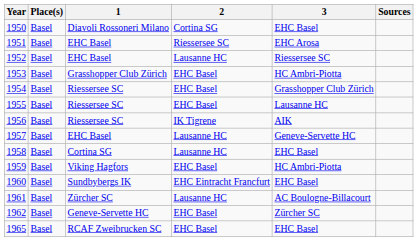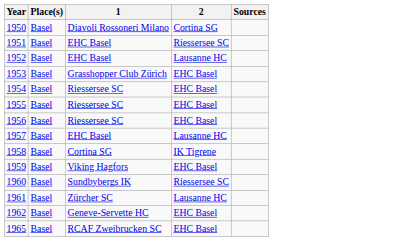 <table class=wikitable>
 <tr>
 <th>Year</th>
 <th>Place(s)</th>
 <th>1</th>
 <th>2</th>
-<th>3</th>
 <th>Sources</th>
 </tr>
 <tr>
 <td><a href='#'>1950</a></td>
 <td><a href='#'>Basel</a></td>
 <td> <a href='#'>Diavoli Rossoneri Milano</a></td>
 <td> <a href='#'>Cortina SG</a></td>
-<td> <a href='#'>EHC Basel</a></td>
 <td></td>
 </tr>
 <tr>
 <td><a href='#'>1951</a></td>
 <td><a href='#'>Basel</a></td>
 <td> <a href='#'>EHC Basel</a></td>
 <td> <a href='#'>Riessersee SC</a></td>
-<td> <a href='#'>EHC Arosa </a></td>
 <td></td>
 </tr>
 <tr>
 <td><a href='#'>1952</a></td>
 <td><a href='#'>Basel</a></td>
 <td> <a href='#'>EHC Basel</a></td>
 <td> <a href='#'>Lausanne HC</a></td>
-<td> <a href='#'>Riessersee SC</a></td>
 <td></td>
 </tr>
 <tr>
 <td><a href='#'>1953</a></td>
 <td><a href='#'>Basel</a></td>
 <td> <a href='#'>Grasshopper Club Zürich</a></td>
 <td> <a href='#'>EHC Basel</a></td>
-<td> <a href='#'>HC Ambri-Piotta </a></td>
 <td></td>
 </tr>
 <tr>
 <td><a href='#'>1954</a></td>
 <td><a href='#'>Basel</a></td>
 <td> <a href='#'>Riessersee SC</a></td>
 <td> <a href='#'>EHC Basel</a></td>
-<td> <a href='#'>Grasshopper Club Zürich</a></td>
 <td></td>
 </tr>
 <tr>
 <td><a href='#'>1955</a></td>
 <td><a href='#'>Basel</a></td>
 <td> <a href='#'>Riessersee SC</a></td>
 <td> <a href='#'>EHC Basel</a></td>
-<td> <a href='#'>Lausanne HC</a></td>
 <td></td>
 </tr>
 <tr>
 <td><a href='#'>1956</a></td>
 <td><a href='#'>Basel</a></td>
 <td> <a href='#'>Riessersee SC</a></td>
-<td> <a href='#'>IK Tigrene</a></td>
-<td> <a href='#'>AIK</a></td>
+<td> <a href='#'>EHC Basel</a></td>
 <td></td>
 </tr>
 <tr>
 <td><a href='#'>1957</a></td>
 <td><a href='#'>Basel</a></td>
 <td> <a href='#'>EHC Basel</a></td>
 <td> <a href='#'>Lausanne HC</a></td>
-<td> <a href='#'>Geneve-Servette HC</a></td>
 <td></td>
 </tr>
 <tr>
 <td><a href='#'>1958</a></td>
 <td><a href='#'>Basel</a></td>
 <td> <a href='#'>Cortina SG</a></td>
-<td> <a href='#'>Lausanne HC</a></td>
-<td> <a href='#'>EHC Basel</a></td>
+<td> <a href='#'>IK Tigrene</a></td>
 <td></td>
 </tr>
 <tr>
 <td><a href='#'>1959</a></td>
 <td><a href='#'>Basel</a></td>
 <td> <a href='#'>Viking Hagfors</a></td>
 <td> <a href='#'>EHC Basel</a></td>
-<td> <a href='#'>HC Ambri-Piotta </a></td>
 <td></td>
 </tr>
 <tr>
 <td><a href='#'>1960</a></td>
 <td><a href='#'>Basel</a></td>
 <td> <a href='#'>Sundbybergs IK</a></td>
-<td> <a href='#'>EHC Eintracht Francfurt</a></td>
-<td> <a href='#'>EHC Basel</a></td>
+<td> <a href='#'>Riessersee SC</a></td>
 <td></td>
 </tr>
 <tr>
 <td><a href='#'>1961</a></td>
 <td><a href='#'>Basel</a></td>
 <td> <a href='#'>Zürcher SC</a></td>
 <td> <a href='#'>Lausanne HC</a></td>
-<td> <a href='#'>AC Boulogne-Billacourt</a></td>
 <td></td>
 </tr>
 <tr>
 <td><a href='#'>1962</a></td>
 <td><a href='#'>Basel</a></td>
 <td> <a href='#'>Geneve-Servette HC</a></td>
 <td> <a href='#'>EHC Basel</a></td>
-<td> <a href='#'>Zürcher SC</a></td>
 <td></td>
 </tr>
 <tr>
 <td><a href='#'>1965</a></td>
 <td><a href='#'>Basel</a></td>
 <td> <a href='#'>RCAF Zweibrucken SC</a></td>
 <td> <a href='#'>EHC Basel</a></td>
-<td> <a href='#'>EHC Basel</a></td>
 <td></td>
 </tr>
 </table>
